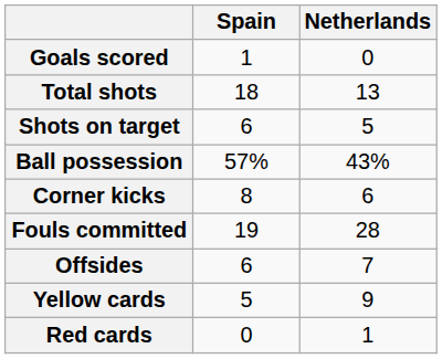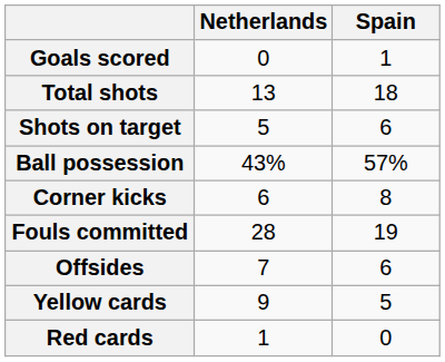 <table class="wikitable plainrowheaders" style="text-align:center">
 <tr>
 <th scope="col" width=130> </th>
+<th scope="col" width=70>Netherlands</th>
 <th scope="col" width=70>Spain</th>
-<th scope="col" width=70>Netherlands</th>
 </tr>
 <tr>
 <th scope="row">Goals scored</th>
+<td>0</td>
+<td>1</td>
+</tr>
+<tr>
+<th scope="row">Total shots</th>
+<td>13</td>
+<td>18</td>
+</tr>
+<tr>
+<th scope="row">Shots on target</th>
+<td>5</td>
+<td>6</td>
+</tr>
+<tr>
+<th scope="row">Ball possession</th>
+<td>43%</td>
+<td>57%</td>
+</tr>
+<tr>
+<th scope="row">Corner kicks</th>
+<td>6</td>
+<td>8</td>
+</tr>
+<tr>
+<th scope="row">Fouls committed</th>
+<td>28</td>
+<td>19</td>
+</tr>
+<tr>
+<th scope="row">Offsides</th>
+<td>7</td>
+<td>6</td>
+</tr>
+<tr>
+<th scope="row">Yellow cards</th>
+<td>9</td>
+<td>5</td>
+</tr>
+<tr>
+<th scope="row">Red cards</th>
 <td>1</td>
 <td>0</td>
 </tr>
-<tr>
-<th scope="row">Total shots</th>
-<td>18</td>
-<td>13</td>
-</tr>
-<tr>
-<th scope="row">Shots on target</th>
-<td>6</td>
-<td>5</td>
-</tr>
-<tr>
-<th scope="row">Ball possession</th>
-<td>57%</td>
-<td>43%</td>
-</tr>
-<tr>
-<th scope="row">Corner kicks</th>
-<td>8</td>
-<td>6</td>
-</tr>
-<tr>
-<th scope="row">Fouls committed</th>
-<td>19</td>
-<td>28</td>
-</tr>
-<tr>
-<th scope="row">Offsides</th>
-<td>6</td>
-<td>7</td>
-</tr>
-<tr>
-<th scope="row">Yellow cards</th>
-<td>5</td>
-<td>9</td>
-</tr>
-<tr>
-<th scope="row">Red cards</th>
-<td>0</td>
-<td>1</td>
-</tr>
 </table>
